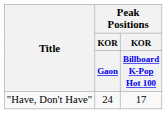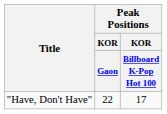 <table class="wikitable" style="text-align:center;">
 <tr>
 <th rowspan=3>Title</th>
 <th colspan=2>Peak Positions</th>
 </tr>
 <tr>
 <th width="30"><small>KOR</small></th>
 <th width="30"><small>KOR</small></th>
 </tr>
 <tr>
 <th align=center><small><a href='#'>Gaon</a></small><br></th>
 <th width="30"><small><a href='#'>Billboard</a> <a href='#'>K-Pop Hot 100</a></small><br></th>
 </tr>
 <tr>
 <td align="left">"Have, Don't Have"</td>
-<td align=center>24</td>
+<td align=center>22</td>
 <td align=center>17</td>
 </tr>
 </table>
